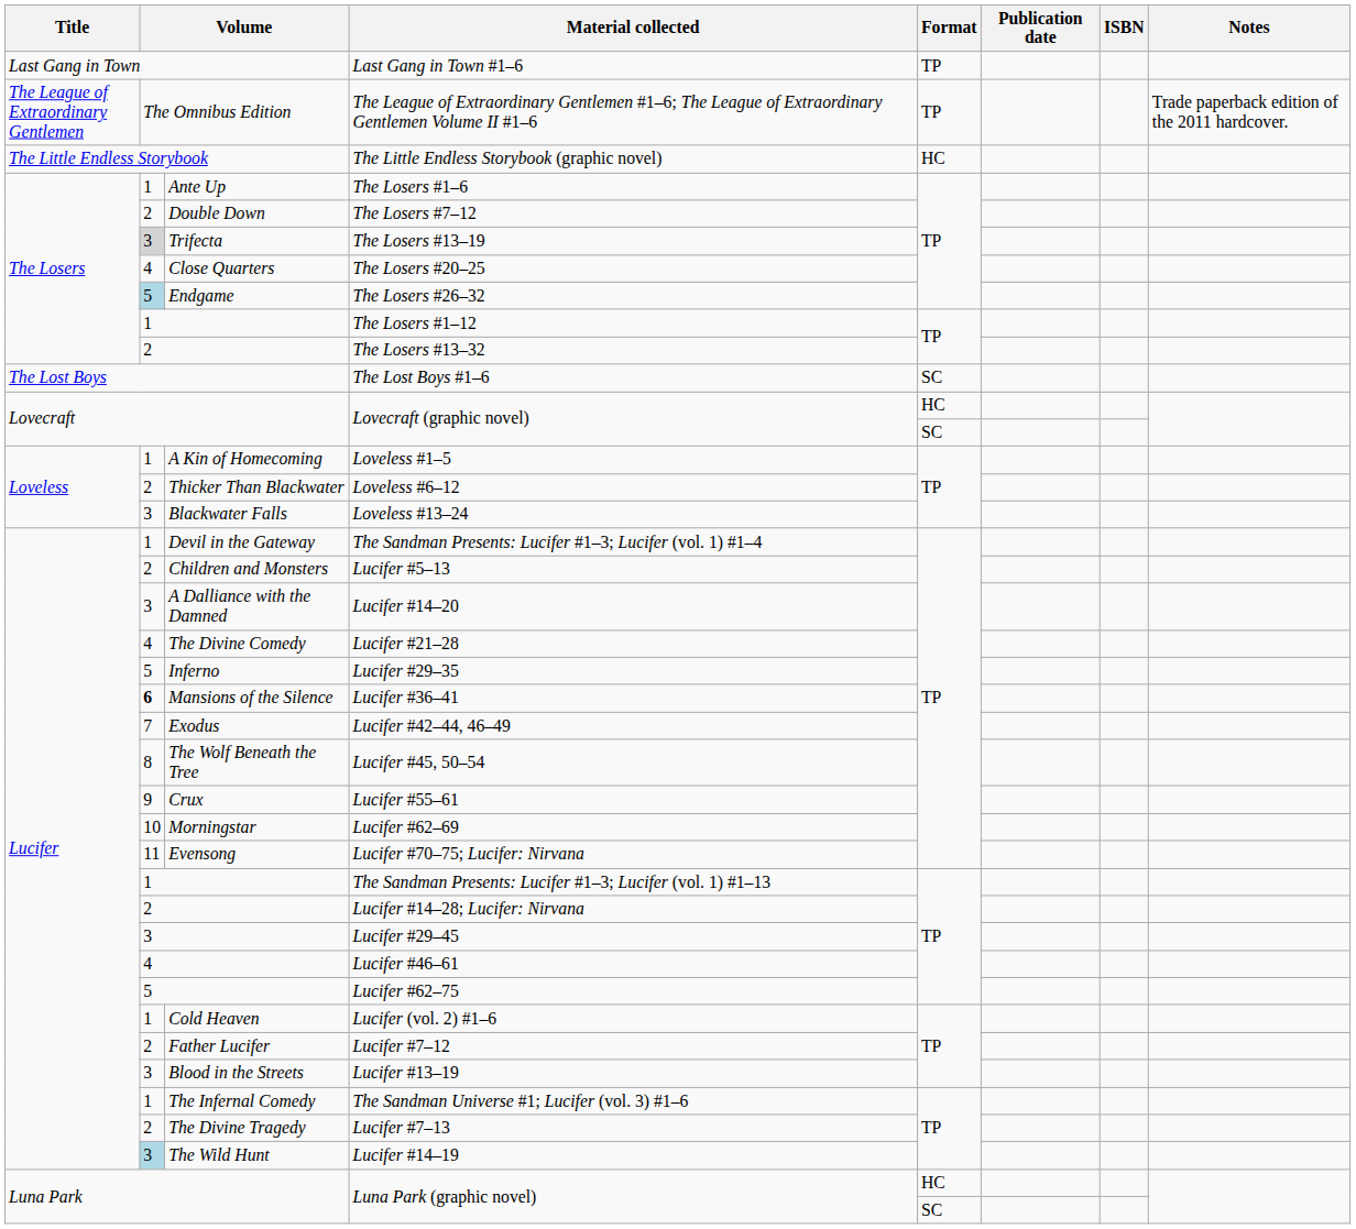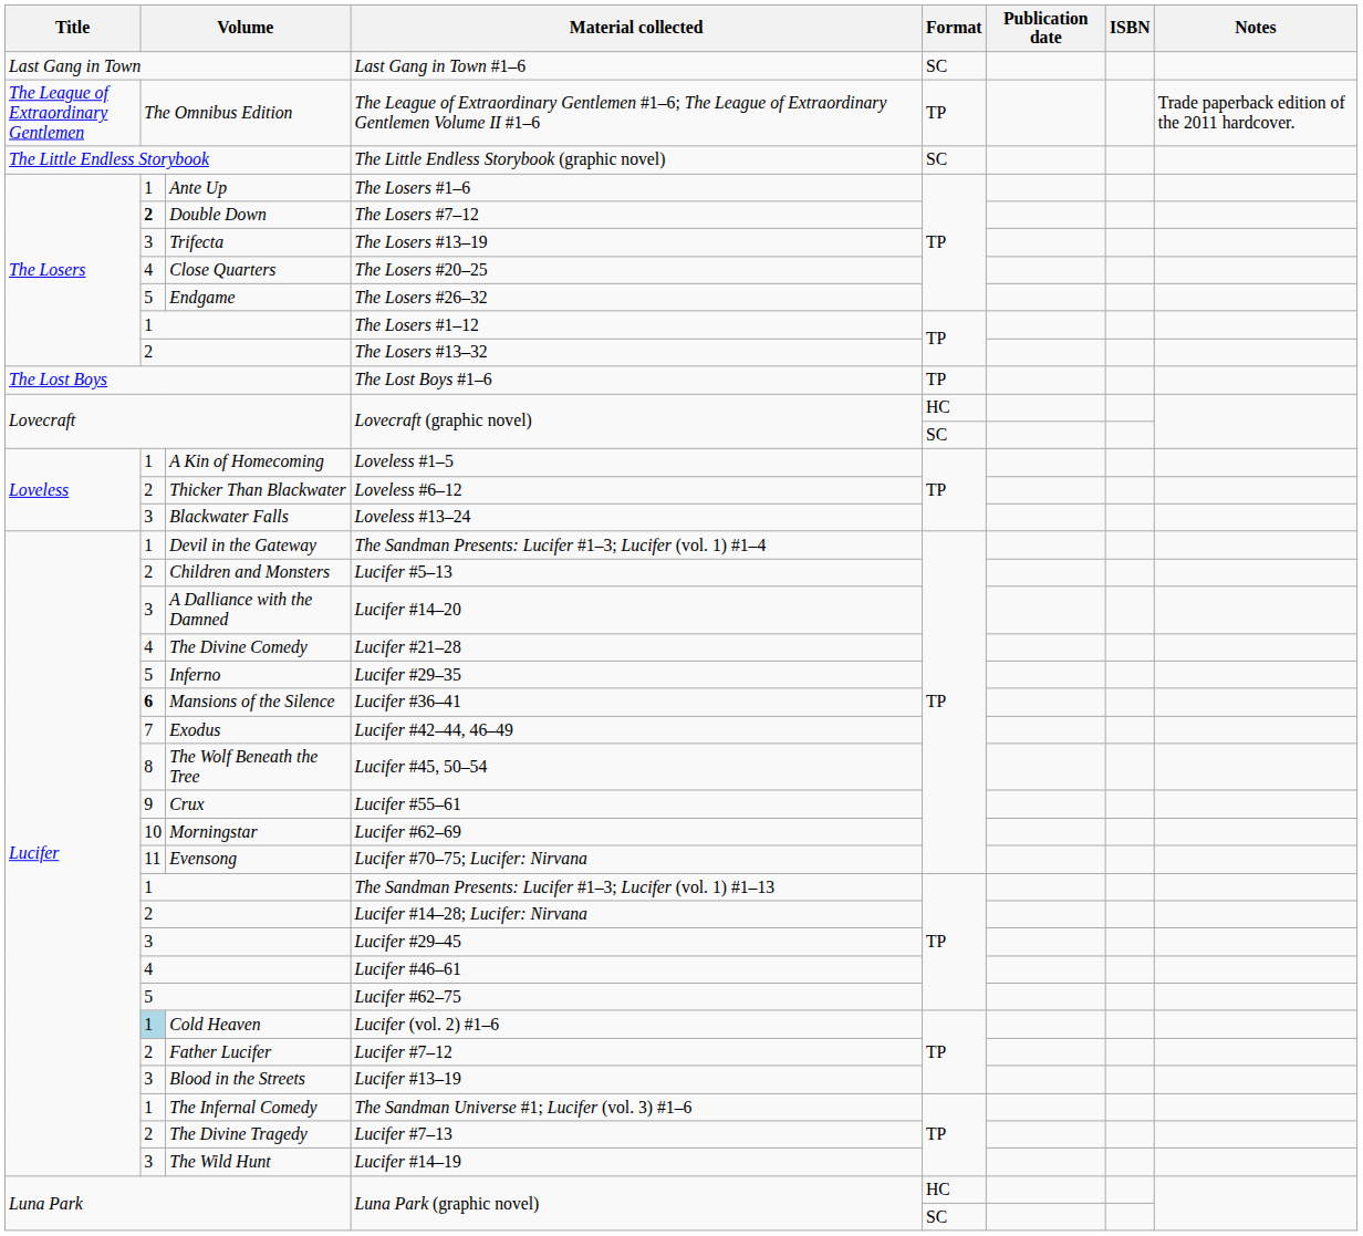 <table class="wikitable">
 <tr>
 <th width="10%">Title</th>
 <th colspan="2">Volume</th>
 <th>Material collected</th>
 <th>Format</th>
 <th>Publication date</th>
 <th>ISBN</th>
 <th width="15%">Notes</th>
 </tr>
 <tr>
 <td colspan="3"><em>Last Gang in Town</em></td>
 <td><em>Last Gang in Town</em> #1–6</td>
-<td>TP</td>
+<td>SC</td>
 <td></td>
 <td></td>
 <td></td>
 </tr>
 <tr>
 <td><em><a href='#'>The League of Extraordinary Gentlemen</a></em></td>
 <td colspan="2"><em>The Omnibus Edition</em></td>
 <td><em>The League of Extraordinary Gentlemen</em> #1–6; <em>The League of Extraordinary Gentlemen Volume II</em> #1–6</td>
 <td>TP</td>
 <td></td>
 <td></td>
 <td>Trade paperback edition of the 2011 hardcover.</td>
 </tr>
 <tr>
 <td colspan="3"><em><a href='#'>The Little Endless Storybook</a></em></td>
 <td><em>The Little Endless Storybook</em> (graphic novel)</td>
-<td>HC</td>
+<td>SC</td>
 <td></td>
 <td></td>
 <td></td>
 </tr>
 <tr>
 <td rowspan="7"><em><a href='#'>The Losers</a></em></td>
 <td>1</td>
 <td><em>Ante Up</em></td>
 <td><em>The Losers</em> #1–6</td>
 <td rowspan="5">TP</td>
 <td></td>
 <td></td>
 <td></td>
 </tr>
 <tr>
-<td>2</td>
+<td><strong>2</strong></td>
 <td><em>Double Down</em></td>
 <td><em>The Losers</em> #7–12</td>
 <td></td>
 <td></td>
 <td></td>
 </tr>
 <tr>
-<td style="background: lightgrey;">3</td>
+<td>3</td>
 <td><em>Trifecta</em></td>
 <td><em>The Losers</em> #13–19</td>
 <td></td>
 <td></td>
 <td></td>
 </tr>
 <tr>
 <td>4</td>
 <td><em>Close Quarters</em></td>
 <td><em>The Losers</em> #20–25</td>
 <td></td>
 <td></td>
 <td></td>
 </tr>
 <tr>
-<td style="background: lightblue;">5</td>
+<td>5</td>
 <td><em>Endgame</em></td>
 <td><em>The Losers</em> #26–32</td>
 <td></td>
 <td></td>
 <td></td>
 </tr>
 <tr>
 <td colspan="2">1</td>
 <td><em>The Losers</em> #1–12</td>
 <td rowspan="2">TP</td>
 <td></td>
 <td></td>
 <td></td>
 </tr>
 <tr>
 <td colspan="2">2</td>
 <td><em>The Losers</em> #13–32</td>
 <td></td>
 <td></td>
 <td></td>
 </tr>
 <tr>
 <td colspan="3"><em><a href='#'>The Lost Boys</a></em></td>
 <td><em>The Lost Boys</em> #1–6</td>
-<td>SC</td>
+<td>TP</td>
 <td></td>
 <td></td>
 <td></td>
 </tr>
 <tr>
 <td colspan="3" rowspan="2"><em>Lovecraft</em></td>
 <td rowspan="2"><em>Lovecraft</em> (graphic novel)</td>
 <td>HC</td>
 <td></td>
 <td></td>
 <td rowspan="2"></td>
 </tr>
 <tr>
 <td>SC</td>
 <td></td>
 <td></td>
 </tr>
 <tr>
 <td rowspan="3"><em><a href='#'>Loveless</a></em></td>
 <td>1</td>
 <td><em>A Kin of Homecoming</em></td>
 <td><em>Loveless</em> #1–5</td>
 <td rowspan="3">TP</td>
 <td></td>
 <td></td>
 <td></td>
 </tr>
 <tr>
 <td>2</td>
 <td><em>Thicker Than Blackwater</em></td>
 <td><em>Loveless</em> #6–12</td>
 <td></td>
 <td></td>
 <td></td>
 </tr>
 <tr>
 <td>3</td>
 <td><em>Blackwater Falls</em></td>
 <td><em>Loveless</em> #13–24</td>
 <td></td>
 <td></td>
 <td></td>
 </tr>
 <tr>
 <td rowspan="22"><em><a href='#'>Lucifer</a></em></td>
 <td>1</td>
 <td><em>Devil in the Gateway</em></td>
 <td><em>The Sandman Presents: Lucifer</em> #1–3; <em>Lucifer</em> (vol. 1) #1–4</td>
 <td rowspan="11">TP</td>
 <td></td>
 <td></td>
 <td></td>
 </tr>
 <tr>
 <td>2</td>
 <td><em>Children and Monsters</em></td>
 <td><em>Lucifer</em> #5–13</td>
 <td></td>
 <td></td>
 <td></td>
 </tr>
 <tr>
 <td>3</td>
 <td><em>A Dalliance with the Damned</em></td>
 <td><em>Lucifer</em> #14–20</td>
 <td></td>
 <td></td>
 <td></td>
 </tr>
 <tr>
 <td>4</td>
 <td><em>The Divine Comedy</em></td>
 <td><em>Lucifer</em> #21–28</td>
 <td></td>
 <td></td>
 <td></td>
 </tr>
 <tr>
 <td>5</td>
 <td><em>Inferno</em></td>
 <td><em>Lucifer</em> #29–35</td>
 <td></td>
 <td></td>
 <td></td>
 </tr>
 <tr>
 <td><strong>6</strong></td>
 <td><em>Mansions of the Silence</em></td>
 <td><em>Lucifer</em> #36–41</td>
 <td></td>
 <td></td>
 <td></td>
 </tr>
 <tr>
 <td>7</td>
 <td><em>Exodus</em></td>
 <td><em>Lucifer</em> #42–44, 46–49</td>
 <td></td>
 <td></td>
 <td></td>
 </tr>
 <tr>
 <td>8</td>
 <td><em>The Wolf Beneath the Tree</em></td>
 <td><em>Lucifer</em> #45, 50–54</td>
 <td></td>
 <td></td>
 <td></td>
 </tr>
 <tr>
 <td>9</td>
 <td><em>Crux</em></td>
 <td><em>Lucifer</em> #55–61</td>
 <td></td>
 <td></td>
 <td></td>
 </tr>
 <tr>
 <td>10</td>
 <td><em>Morningstar</em></td>
 <td><em>Lucifer</em> #62–69</td>
 <td></td>
 <td></td>
 <td></td>
 </tr>
 <tr>
 <td>11</td>
 <td><em>Evensong</em></td>
 <td><em>Lucifer</em> #70–75; <em>Lucifer: Nirvana</em></td>
 <td></td>
 <td></td>
 <td></td>
 </tr>
 <tr>
 <td colspan="2">1</td>
 <td><em>The Sandman Presents: Lucifer</em> #1–3; <em>Lucifer</em> (vol. 1) #1–13</td>
 <td rowspan="5">TP</td>
 <td></td>
 <td></td>
 <td></td>
 </tr>
 <tr>
 <td colspan="2">2</td>
 <td><em>Lucifer</em> #14–28; <em>Lucifer: Nirvana</em></td>
 <td></td>
 <td></td>
 <td></td>
 </tr>
 <tr>
 <td colspan="2">3</td>
 <td><em>Lucifer</em> #29–45</td>
 <td></td>
 <td></td>
 <td></td>
 </tr>
 <tr>
 <td colspan="2">4</td>
 <td><em>Lucifer</em> #46–61</td>
 <td></td>
 <td></td>
 <td></td>
 </tr>
 <tr>
 <td colspan="2">5</td>
 <td><em>Lucifer</em> #62–75</td>
 <td></td>
 <td></td>
 <td></td>
 </tr>
 <tr>
-<td>1</td>
+<td style="background: lightblue;">1</td>
 <td><em>Cold Heaven</em></td>
 <td><em>Lucifer</em> (vol. 2) #1–6</td>
 <td rowspan="3">TP</td>
 <td></td>
 <td></td>
 <td></td>
 </tr>
 <tr>
 <td>2</td>
 <td><em>Father Lucifer</em></td>
 <td><em>Lucifer</em> #7–12</td>
 <td></td>
 <td></td>
 <td></td>
 </tr>
 <tr>
 <td>3</td>
 <td><em>Blood in the Streets</em></td>
 <td><em>Lucifer</em> #13–19</td>
 <td></td>
 <td></td>
 <td></td>
 </tr>
 <tr>
 <td>1</td>
 <td><em>The Infernal Comedy</em></td>
 <td><em>The Sandman Universe</em> #1; <em>Lucifer</em> (vol. 3) #1–6</td>
 <td rowspan="3">TP</td>
 <td></td>
 <td></td>
 <td></td>
 </tr>
 <tr>
 <td>2</td>
 <td><em>The Divine Tragedy</em></td>
 <td><em>Lucifer</em> #7–13</td>
 <td></td>
 <td></td>
 <td></td>
 </tr>
 <tr>
-<td style="background: lightblue;">3</td>
+<td>3</td>
 <td><em>The Wild Hunt</em></td>
 <td><em>Lucifer</em> #14–19</td>
 <td></td>
 <td></td>
 <td></td>
 </tr>
 <tr>
 <td colspan="3" rowspan="2"><em>Luna Park</em></td>
 <td rowspan="2"><em>Luna Park</em> (graphic novel)</td>
 <td>HC</td>
 <td></td>
 <td></td>
 <td rowspan="2"></td>
 </tr>
 <tr>
 <td>SC</td>
 <td></td>
 <td></td>
 </tr>
 </table>
